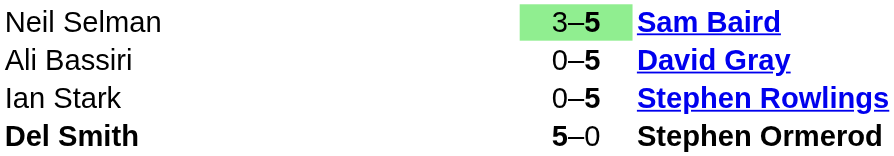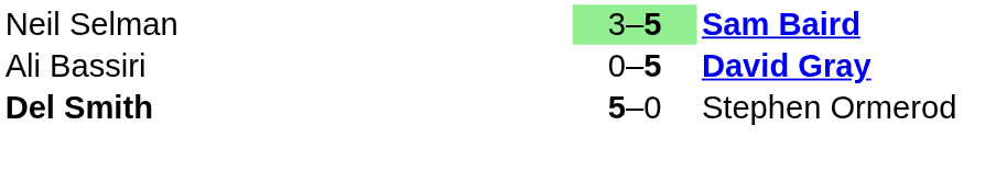 <table width="50%" cellspacing="1">
 <tr>
 <th width=45%></th>
 <th width=10%></th>
 <th width=45%></th>
 </tr>
 <tr>
 <td> Neil Selman</td>
 <td align="center" style="background: lightgreen;">3–<strong>5</strong></td>
 <td> <strong><a href='#'>Sam Baird</a></strong></td>
 </tr>
 <tr>
 <td> Ali Bassiri</td>
 <td align="center">0–<strong>5</strong></td>
 <td> <strong><a href='#'>David Gray</a></strong></td>
 </tr>
 <tr>
-<td> Ian Stark</td>
-<td align="center">0–<strong>5</strong></td>
-<td> <strong><a href='#'>Stephen Rowlings</a></strong></td>
-</tr>
-<tr>
 <td> <strong>Del Smith</strong></td>
 <td align="center"><strong>5</strong>–0</td>
-<td><strong> Stephen Ormerod</strong></td>
+<td> Stephen Ormerod</td>
 </tr>
 <tr>
 </tr>
 </table>
